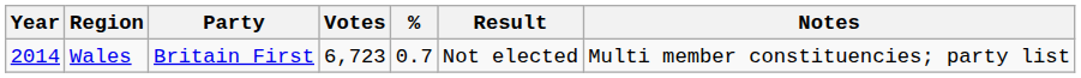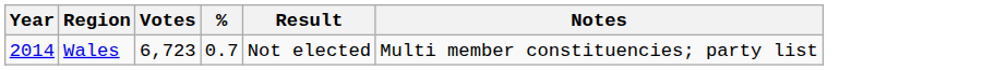 <table class="wikitable">
 <tr>
 <th>Year</th>
 <th>Region</th>
-<th>Party</th>
 <th>Votes</th>
 <th>%</th>
 <th>Result</th>
 <th>Notes</th>
 </tr>
 <tr>
 <td><a href='#'>2014</a></td>
 <td><a href='#'>Wales</a></td>
-<td><a href='#'>Britain First</a></td>
 <td>6,723</td>
 <td>0.7</td>
 <td>Not elected</td>
 <td>Multi member constituencies; party list</td>
 </tr>
 </table>
